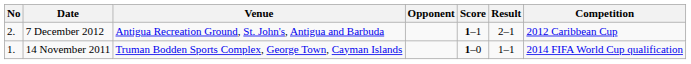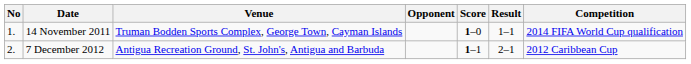 <table class="wikitable" style="font-size:85%;">
 <tr>
 <th>No</th>
 <th>Date</th>
 <th>Venue</th>
 <th>Opponent</th>
 <th>Score</th>
 <th>Result</th>
 <th>Competition</th>
 </tr>
 <tr>
+<td>1.</td>
+<td>14 November 2011</td>
+<td><a href='#'>Truman Bodden Sports Complex</a>, <a href='#'>George Town</a>, <a href='#'>Cayman Islands</a></td>
+<td></td>
+<td align=center><strong>1</strong>–0</td>
+<td align=center>1–1</td>
+<td><a href='#'>2014 FIFA World Cup qualification</a></td>
+</tr>
+<tr>
 <td>2.</td>
 <td>7 December 2012</td>
 <td><a href='#'>Antigua Recreation Ground</a>, <a href='#'>St. John's</a>, <a href='#'>Antigua and Barbuda</a></td>
 <td></td>
 <td align=center><strong>1</strong>–1</td>
 <td align=center>2–1</td>
 <td><a href='#'>2012 Caribbean Cup</a></td>
 </tr>
-<tr>
-<td>1.</td>
-<td>14 November 2011</td>
-<td><a href='#'>Truman Bodden Sports Complex</a>, <a href='#'>George Town</a>, <a href='#'>Cayman Islands</a></td>
-<td></td>
-<td align=center><strong>1</strong>–0</td>
-<td align=center>1–1</td>
-<td><a href='#'>2014 FIFA World Cup qualification</a></td>
-</tr>
 </table>
